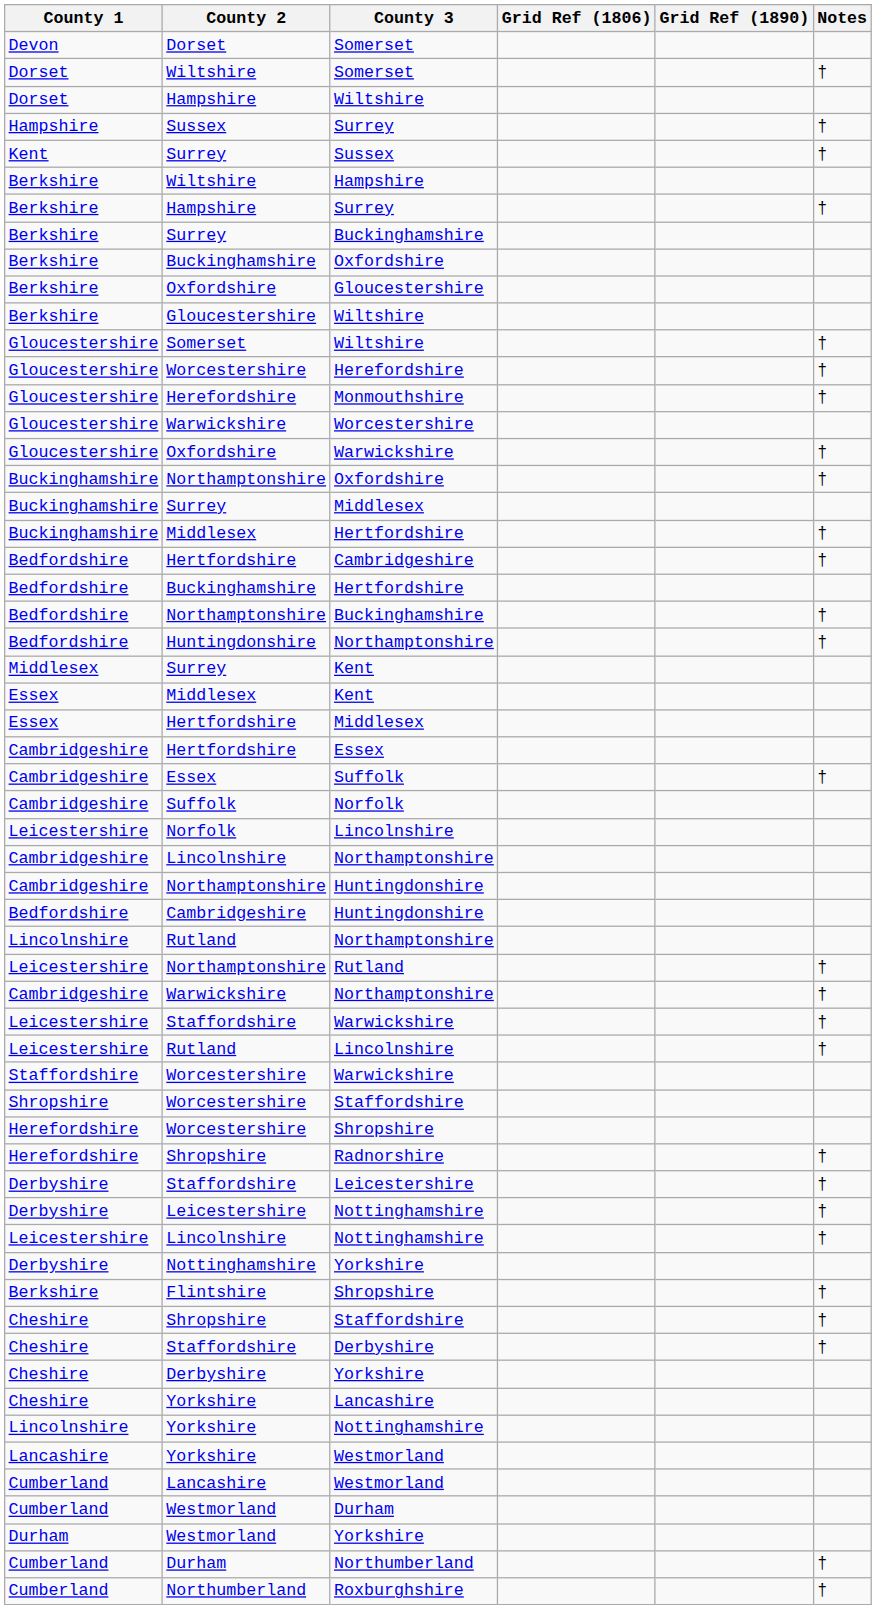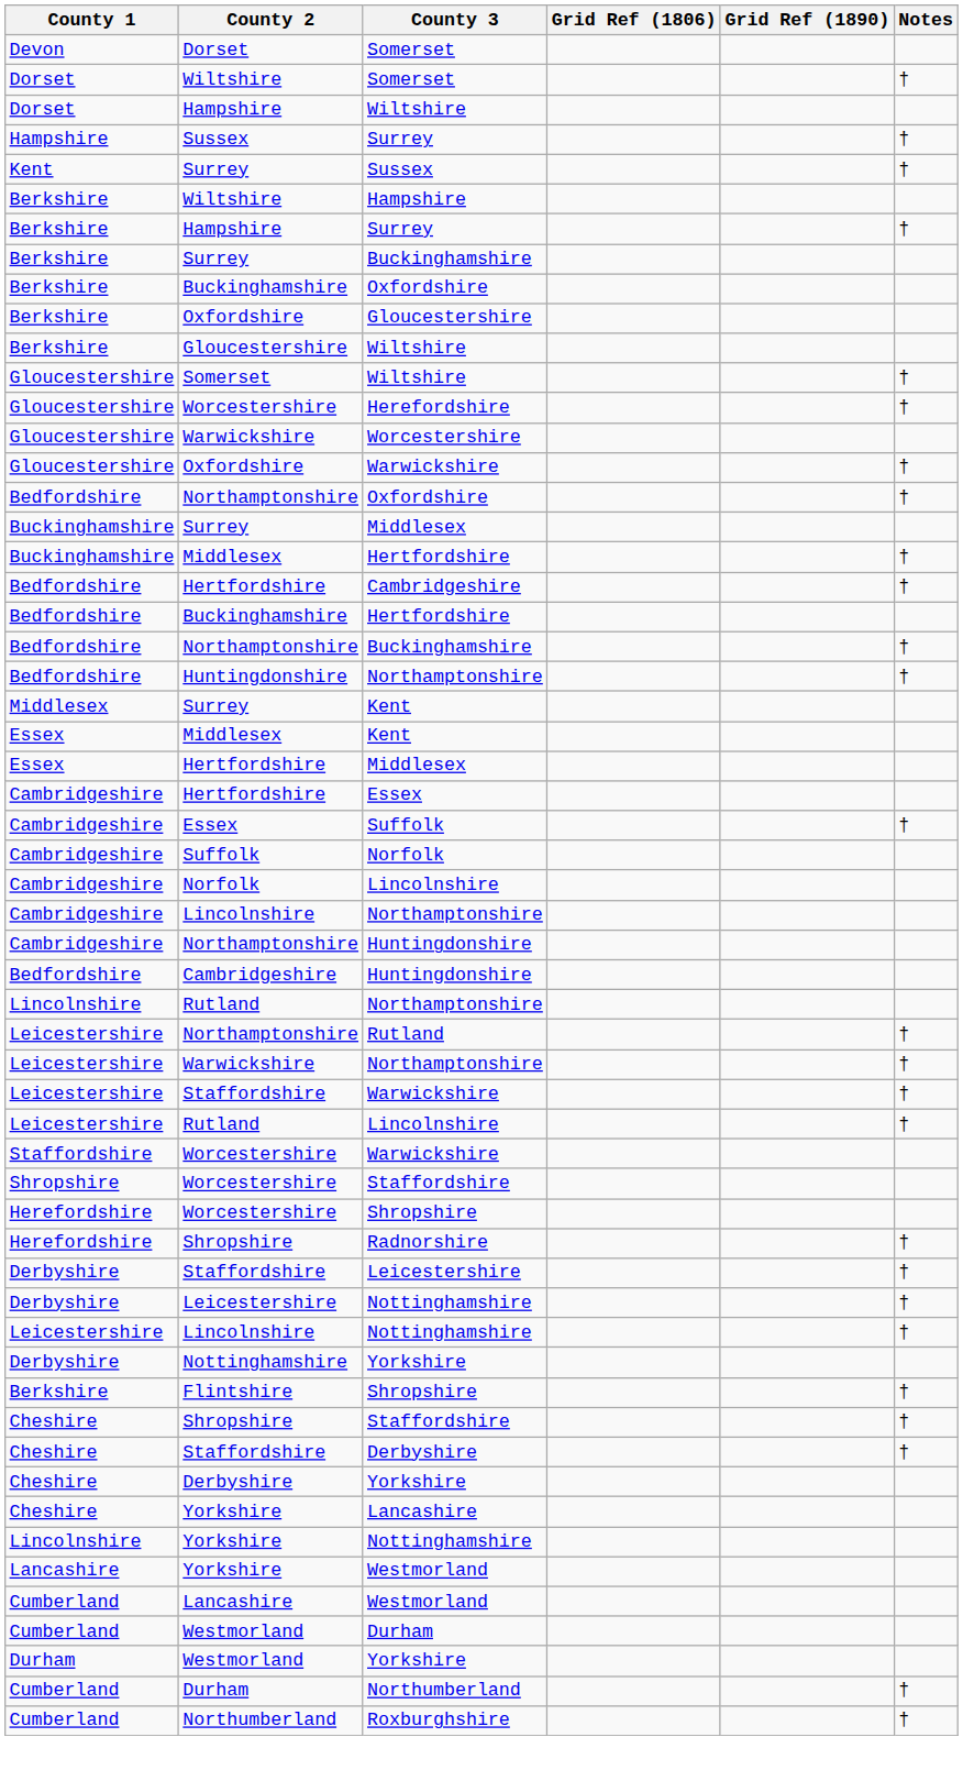 <table class="sortable wikitable vatop" style=" margin-right:2em;">
 <tr>
 <th>County 1</th>
 <th>County 2</th>
 <th>County 3</th>
 <th>Grid Ref (1806)</th>
 <th>Grid Ref (1890)</th>
 <th>Notes</th>
 </tr>
 <tr>
 <td><a href='#'>Devon</a></td>
 <td><a href='#'>Dorset</a></td>
 <td><a href='#'>Somerset</a></td>
 <td></td>
 <td></td>
 <td></td>
 </tr>
 <tr>
 <td><a href='#'>Dorset</a></td>
 <td><a href='#'>Wiltshire</a></td>
 <td><a href='#'>Somerset</a></td>
 <td></td>
 <td></td>
 <td>†</td>
 </tr>
 <tr>
 <td><a href='#'>Dorset</a></td>
 <td><a href='#'>Hampshire</a></td>
 <td><a href='#'>Wiltshire</a></td>
 <td></td>
 <td></td>
 <td></td>
 </tr>
 <tr>
 <td><a href='#'>Hampshire</a></td>
 <td><a href='#'>Sussex</a></td>
 <td><a href='#'>Surrey</a></td>
 <td></td>
 <td></td>
 <td>†</td>
 </tr>
 <tr>
 <td><a href='#'>Kent</a></td>
 <td><a href='#'>Surrey</a></td>
 <td><a href='#'>Sussex</a></td>
 <td></td>
 <td></td>
 <td>†</td>
 </tr>
 <tr>
 <td><a href='#'>Berkshire</a></td>
 <td><a href='#'>Wiltshire</a></td>
 <td><a href='#'>Hampshire</a></td>
 <td></td>
 <td></td>
 <td></td>
 </tr>
 <tr>
 <td><a href='#'>Berkshire</a></td>
 <td><a href='#'>Hampshire</a></td>
 <td><a href='#'>Surrey</a></td>
 <td></td>
 <td></td>
 <td>†</td>
 </tr>
 <tr>
 <td><a href='#'>Berkshire</a></td>
 <td><a href='#'>Surrey</a></td>
 <td><a href='#'>Buckinghamshire</a></td>
 <td></td>
 <td></td>
 <td></td>
 </tr>
 <tr>
 <td><a href='#'>Berkshire</a></td>
 <td><a href='#'>Buckinghamshire</a></td>
 <td><a href='#'>Oxfordshire</a></td>
 <td></td>
 <td></td>
 <td></td>
 </tr>
 <tr>
 <td><a href='#'>Berkshire</a></td>
 <td><a href='#'>Oxfordshire</a></td>
 <td><a href='#'>Gloucestershire</a></td>
 <td></td>
 <td></td>
 <td></td>
 </tr>
 <tr>
 <td><a href='#'>Berkshire</a></td>
 <td><a href='#'>Gloucestershire</a></td>
 <td><a href='#'>Wiltshire</a></td>
 <td></td>
 <td></td>
 <td></td>
 </tr>
 <tr>
 <td><a href='#'>Gloucestershire</a></td>
 <td><a href='#'>Somerset</a></td>
 <td><a href='#'>Wiltshire</a></td>
 <td></td>
 <td></td>
 <td>†</td>
 </tr>
 <tr>
 <td><a href='#'>Gloucestershire</a></td>
 <td><a href='#'>Worcestershire</a></td>
 <td><a href='#'>Herefordshire</a></td>
 <td></td>
 <td></td>
 <td>†</td>
 </tr>
 <tr>
 <td><a href='#'>Gloucestershire</a></td>
-<td><a href='#'>Herefordshire</a></td>
-<td><a href='#'>Monmouthshire</a></td>
-<td></td>
-<td></td>
-<td>†</td>
-</tr>
-<tr>
-<td><a href='#'>Gloucestershire</a></td>
 <td><a href='#'>Warwickshire</a></td>
 <td><a href='#'>Worcestershire</a></td>
 <td></td>
 <td></td>
 <td></td>
 </tr>
 <tr>
 <td><a href='#'>Gloucestershire</a></td>
 <td><a href='#'>Oxfordshire</a></td>
 <td><a href='#'>Warwickshire</a></td>
 <td></td>
 <td></td>
 <td>†</td>
 </tr>
 <tr>
-<td><a href='#'>Buckinghamshire</a></td>
+<td><a href='#'>Bedfordshire</a></td>
 <td><a href='#'>Northamptonshire</a></td>
 <td><a href='#'>Oxfordshire</a></td>
 <td></td>
 <td></td>
 <td>†</td>
 </tr>
 <tr>
 <td><a href='#'>Buckinghamshire</a></td>
 <td><a href='#'>Surrey</a></td>
 <td><a href='#'>Middlesex</a></td>
 <td></td>
 <td></td>
 <td></td>
 </tr>
 <tr>
 <td><a href='#'>Buckinghamshire</a></td>
 <td><a href='#'>Middlesex</a></td>
 <td><a href='#'>Hertfordshire</a></td>
 <td></td>
 <td></td>
 <td>†</td>
 </tr>
 <tr>
 <td><a href='#'>Bedfordshire</a></td>
 <td><a href='#'>Hertfordshire</a></td>
 <td><a href='#'>Cambridgeshire</a></td>
 <td></td>
 <td></td>
 <td>†</td>
 </tr>
 <tr>
 <td><a href='#'>Bedfordshire</a></td>
 <td><a href='#'>Buckinghamshire</a></td>
 <td><a href='#'>Hertfordshire</a></td>
 <td></td>
 <td></td>
 <td></td>
 </tr>
 <tr>
 <td><a href='#'>Bedfordshire</a></td>
 <td><a href='#'>Northamptonshire</a></td>
 <td><a href='#'>Buckinghamshire</a></td>
 <td></td>
 <td></td>
 <td>†</td>
 </tr>
 <tr>
 <td><a href='#'>Bedfordshire</a></td>
 <td><a href='#'>Huntingdonshire</a></td>
 <td><a href='#'>Northamptonshire</a></td>
 <td></td>
 <td></td>
 <td>†</td>
 </tr>
 <tr>
 <td><a href='#'>Middlesex</a></td>
 <td><a href='#'>Surrey</a></td>
 <td><a href='#'>Kent</a></td>
 <td></td>
 <td></td>
 <td></td>
 </tr>
 <tr>
 <td><a href='#'>Essex</a></td>
 <td><a href='#'>Middlesex</a></td>
 <td><a href='#'>Kent</a></td>
 <td></td>
 <td></td>
 <td></td>
 </tr>
 <tr>
 <td><a href='#'>Essex</a></td>
 <td><a href='#'>Hertfordshire</a></td>
 <td><a href='#'>Middlesex</a></td>
 <td></td>
 <td></td>
 <td></td>
 </tr>
 <tr>
 <td><a href='#'>Cambridgeshire</a></td>
 <td><a href='#'>Hertfordshire</a></td>
 <td><a href='#'>Essex</a></td>
 <td></td>
 <td></td>
 <td></td>
 </tr>
 <tr>
 <td><a href='#'>Cambridgeshire</a></td>
 <td><a href='#'>Essex</a></td>
 <td><a href='#'>Suffolk</a></td>
 <td></td>
 <td></td>
 <td>†</td>
 </tr>
 <tr>
 <td><a href='#'>Cambridgeshire</a></td>
 <td><a href='#'>Suffolk</a></td>
 <td><a href='#'>Norfolk</a></td>
 <td></td>
 <td></td>
 <td></td>
 </tr>
 <tr>
-<td><a href='#'>Leicestershire</a></td>
+<td><a href='#'>Cambridgeshire</a></td>
 <td><a href='#'>Norfolk</a></td>
 <td><a href='#'>Lincolnshire</a></td>
 <td></td>
 <td></td>
 <td></td>
 </tr>
 <tr>
 <td><a href='#'>Cambridgeshire</a></td>
 <td><a href='#'>Lincolnshire</a></td>
 <td><a href='#'>Northamptonshire</a></td>
 <td></td>
 <td></td>
 <td></td>
 </tr>
 <tr>
 <td><a href='#'>Cambridgeshire</a></td>
 <td><a href='#'>Northamptonshire</a></td>
 <td><a href='#'>Huntingdonshire</a></td>
 <td></td>
 <td></td>
 <td></td>
 </tr>
 <tr>
 <td><a href='#'>Bedfordshire</a></td>
 <td><a href='#'>Cambridgeshire</a></td>
 <td><a href='#'>Huntingdonshire</a></td>
 <td></td>
 <td></td>
 <td></td>
 </tr>
 <tr>
 <td><a href='#'>Lincolnshire</a></td>
 <td><a href='#'>Rutland</a></td>
 <td><a href='#'>Northamptonshire</a></td>
 <td></td>
 <td></td>
 <td></td>
 </tr>
 <tr>
 <td><a href='#'>Leicestershire</a></td>
 <td><a href='#'>Northamptonshire</a></td>
 <td><a href='#'>Rutland</a></td>
 <td></td>
 <td></td>
 <td>†</td>
 </tr>
 <tr>
-<td><a href='#'>Cambridgeshire</a></td>
+<td><a href='#'>Leicestershire</a></td>
 <td><a href='#'>Warwickshire</a></td>
 <td><a href='#'>Northamptonshire</a></td>
 <td></td>
 <td></td>
 <td>†</td>
 </tr>
 <tr>
 <td><a href='#'>Leicestershire</a></td>
 <td><a href='#'>Staffordshire</a></td>
 <td><a href='#'>Warwickshire</a></td>
 <td></td>
 <td></td>
 <td>†</td>
 </tr>
 <tr>
 <td><a href='#'>Leicestershire</a></td>
 <td><a href='#'>Rutland</a></td>
 <td><a href='#'>Lincolnshire</a></td>
 <td></td>
 <td></td>
 <td>†</td>
 </tr>
 <tr>
 <td><a href='#'>Staffordshire</a></td>
 <td><a href='#'>Worcestershire</a></td>
 <td><a href='#'>Warwickshire</a></td>
 <td></td>
 <td></td>
 <td></td>
 </tr>
 <tr>
 <td><a href='#'>Shropshire</a></td>
 <td><a href='#'>Worcestershire</a></td>
 <td><a href='#'>Staffordshire</a></td>
 <td></td>
 <td></td>
 <td></td>
 </tr>
 <tr>
 <td><a href='#'>Herefordshire</a></td>
 <td><a href='#'>Worcestershire</a></td>
 <td><a href='#'>Shropshire</a></td>
 <td></td>
 <td></td>
 <td></td>
 </tr>
 <tr>
 <td><a href='#'>Herefordshire</a></td>
 <td><a href='#'>Shropshire</a></td>
 <td><a href='#'>Radnorshire</a></td>
 <td></td>
 <td></td>
 <td>†</td>
 </tr>
 <tr>
 <td><a href='#'>Derbyshire</a></td>
 <td><a href='#'>Staffordshire</a></td>
 <td><a href='#'>Leicestershire</a></td>
 <td></td>
 <td></td>
 <td>†</td>
 </tr>
 <tr>
 <td><a href='#'>Derbyshire</a></td>
 <td><a href='#'>Leicestershire</a></td>
 <td><a href='#'>Nottinghamshire</a></td>
 <td></td>
 <td></td>
 <td>†</td>
 </tr>
 <tr>
 <td><a href='#'>Leicestershire</a></td>
 <td><a href='#'>Lincolnshire</a></td>
 <td><a href='#'>Nottinghamshire</a></td>
 <td></td>
 <td></td>
 <td>†</td>
 </tr>
 <tr>
 <td><a href='#'>Derbyshire</a></td>
 <td><a href='#'>Nottinghamshire</a></td>
 <td><a href='#'>Yorkshire</a></td>
 <td></td>
 <td></td>
 <td></td>
 </tr>
 <tr>
 <td><a href='#'>Berkshire</a></td>
 <td><a href='#'>Flintshire</a></td>
 <td><a href='#'>Shropshire</a></td>
 <td></td>
 <td></td>
 <td>†</td>
 </tr>
 <tr>
 <td><a href='#'>Cheshire</a></td>
 <td><a href='#'>Shropshire</a></td>
 <td><a href='#'>Staffordshire</a></td>
 <td></td>
 <td></td>
 <td>†</td>
 </tr>
 <tr>
 <td><a href='#'>Cheshire</a></td>
 <td><a href='#'>Staffordshire</a></td>
 <td><a href='#'>Derbyshire</a></td>
 <td></td>
 <td></td>
 <td>†</td>
 </tr>
 <tr>
 <td><a href='#'>Cheshire</a></td>
 <td><a href='#'>Derbyshire</a></td>
 <td><a href='#'>Yorkshire</a></td>
 <td></td>
 <td></td>
 <td></td>
 </tr>
 <tr>
 <td><a href='#'>Cheshire</a></td>
 <td><a href='#'>Yorkshire</a></td>
 <td><a href='#'>Lancashire</a></td>
 <td></td>
 <td></td>
 <td></td>
 </tr>
 <tr>
 <td><a href='#'>Lincolnshire</a></td>
 <td><a href='#'>Yorkshire</a></td>
 <td><a href='#'>Nottinghamshire</a></td>
 <td></td>
 <td></td>
 <td></td>
 </tr>
 <tr>
 <td><a href='#'>Lancashire</a></td>
 <td><a href='#'>Yorkshire</a></td>
 <td><a href='#'>Westmorland</a></td>
 <td></td>
 <td></td>
 <td></td>
 </tr>
 <tr>
 <td><a href='#'>Cumberland</a></td>
 <td><a href='#'>Lancashire</a></td>
 <td><a href='#'>Westmorland</a></td>
 <td></td>
 <td></td>
 <td></td>
 </tr>
 <tr>
 <td><a href='#'>Cumberland</a></td>
 <td><a href='#'>Westmorland</a></td>
 <td><a href='#'>Durham</a></td>
 <td></td>
 <td></td>
 <td></td>
 </tr>
 <tr>
 <td><a href='#'>Durham</a></td>
 <td><a href='#'>Westmorland</a></td>
 <td><a href='#'>Yorkshire</a></td>
 <td></td>
 <td></td>
 <td></td>
 </tr>
 <tr>
 <td><a href='#'>Cumberland</a></td>
 <td><a href='#'>Durham</a></td>
 <td><a href='#'>Northumberland</a></td>
 <td></td>
 <td></td>
 <td>†</td>
 </tr>
 <tr>
 <td><a href='#'>Cumberland</a></td>
 <td><a href='#'>Northumberland</a></td>
 <td><a href='#'>Roxburghshire</a></td>
 <td></td>
 <td></td>
 <td>†</td>
 </tr>
 </table>
